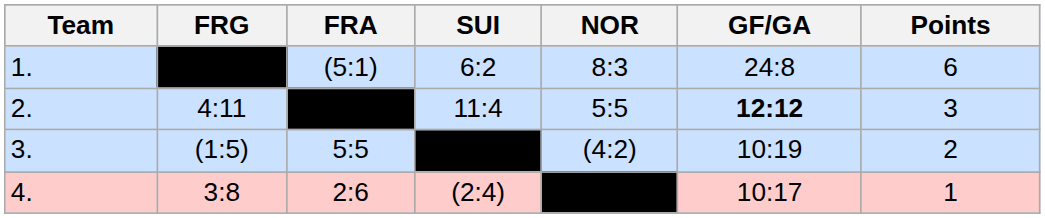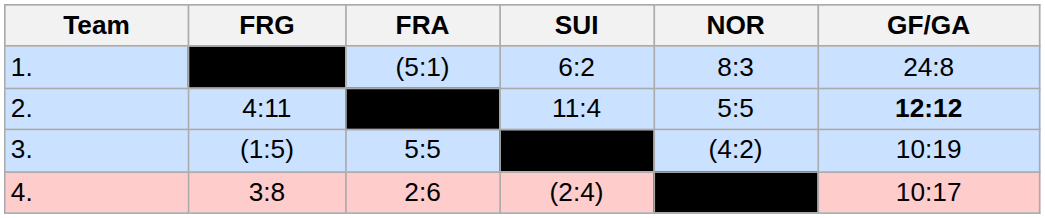 <table class="wikitable" bgcolor="#EFEFFF" width="50%">
 <tr bgcolor="#BCD2EE">
 <th>Team</th>
 <th>FRG</th>
 <th>FRA</th>
 <th>SUI</th>
 <th>NOR</th>
 <th>GF/GA</th>
-<th>Points</th>
 </tr>
 <tr bgcolor="#CAE1FF" align="center">
 <td align="left">1. </td>
 <td style="background:#000000;"></td>
 <td>(5:1)</td>
 <td>6:2</td>
 <td>8:3</td>
 <td>24:8</td>
-<td>6</td>
 </tr>
 <tr bgcolor="#CAE1FF" align="center">
 <td align="left">2. </td>
 <td>4:11</td>
 <td style="background:#000000;"></td>
 <td>11:4</td>
 <td>5:5</td>
 <td><strong>12:12</strong></td>
-<td>3</td>
 </tr>
 <tr bgcolor="#CAE1FF" align="center">
 <td align="left">3. </td>
 <td>(1:5)</td>
 <td>5:5</td>
 <td style="background:#000000;"></td>
 <td>(4:2)</td>
 <td>10:19</td>
-<td>2</td>
 </tr>
 <tr bgcolor="#ffcccc" align="center">
 <td align="left">4. </td>
 <td>3:8</td>
 <td>2:6</td>
 <td>(2:4)</td>
 <td style="background:#000000;"></td>
 <td>10:17</td>
-<td>1</td>
 </tr>
 </table>
